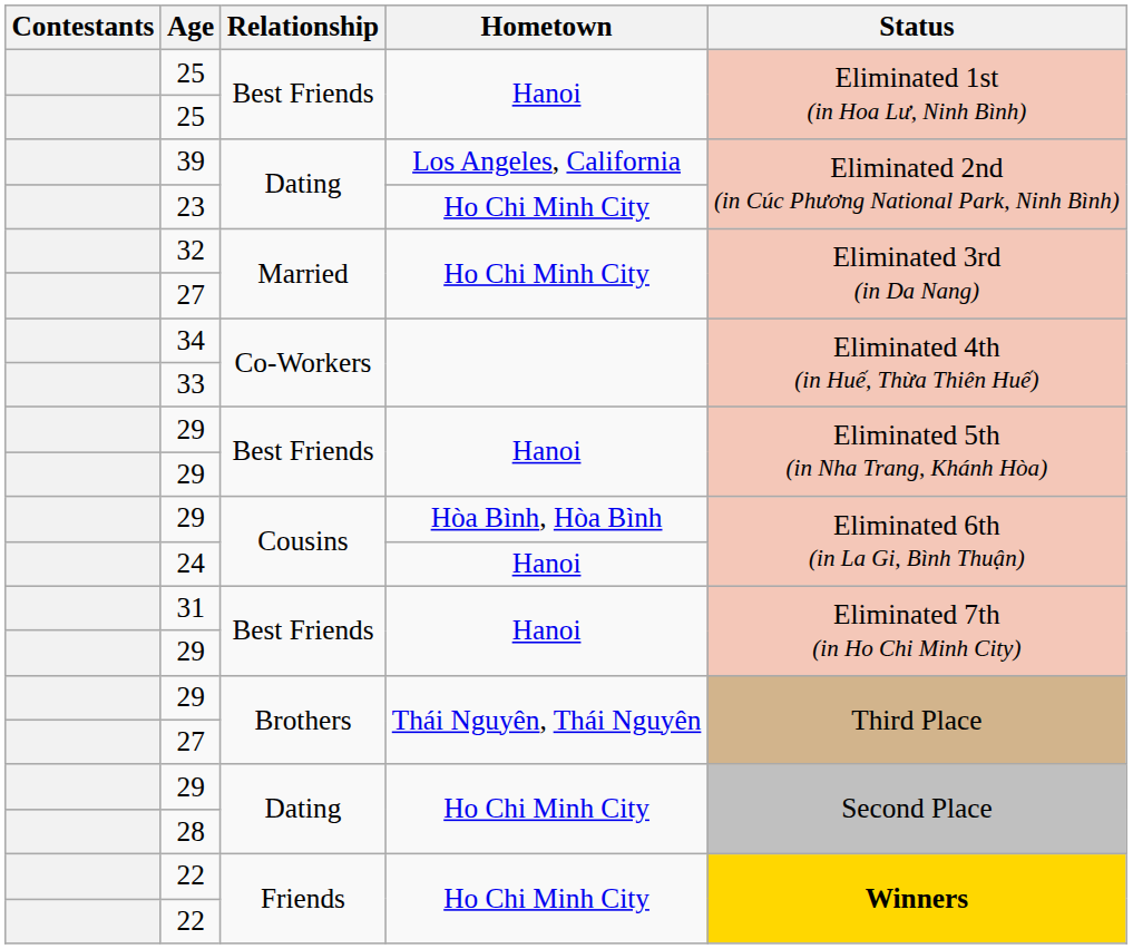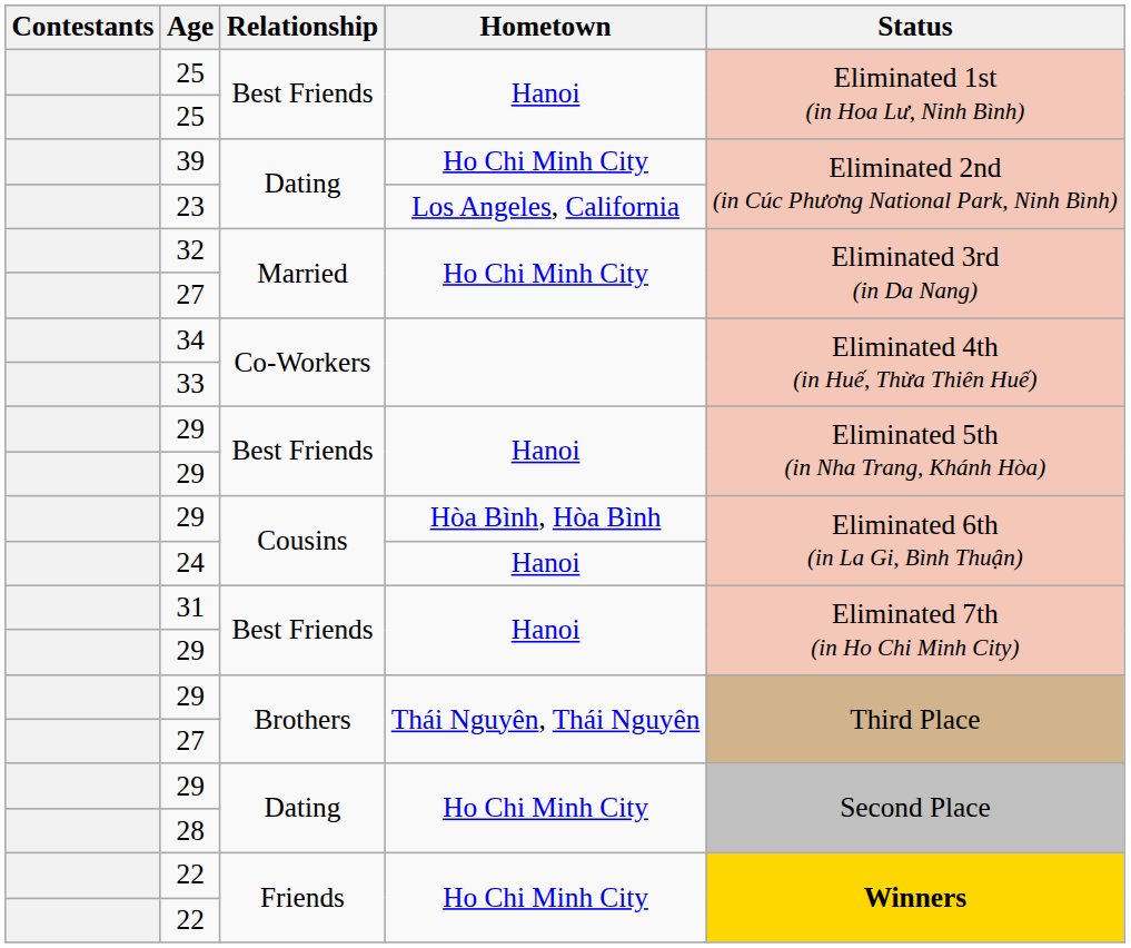 <table class="wikitable sortable" style="text-align:center;">
 <tr>
 <th scope="col">Contestants</th>
 <th scope="col">Age</th>
 <th class="unsortable" scope="col">Relationship</th>
 <th scope="col" class="unsortable">Hometown</th>
 <th scope="col">Status</th>
 </tr>
 <tr>
 <th scope="row"></th>
 <td>25</td>
 <td rowspan="2">Best Friends</td>
 <td rowspan="2"><a href='#'>Hanoi</a></td>
 <td rowspan="2" bgcolor="f4c7b8">Eliminated 1st<br><small><em>(in Hoa Lư, Ninh Bình)</em></small></td>
 </tr>
 <tr>
 <th scope="row"></th>
 <td>25</td>
 </tr>
 <tr>
 <th scope="row"></th>
 <td>39</td>
 <td rowspan="2">Dating</td>
-<td><a href='#'>Los Angeles</a>, <a href='#'>California</a></td>
+<td><a href='#'>Ho Chi Minh City</a></td>
 <td rowspan="2" bgcolor="f4c7b8">Eliminated 2nd<br><small><em>(in Cúc Phương National Park, Ninh Bình)</em></small></td>
 </tr>
 <tr>
 <th scope="row"></th>
 <td>23</td>
-<td><a href='#'>Ho Chi Minh City</a></td>
+<td><a href='#'>Los Angeles</a>, <a href='#'>California</a></td>
 </tr>
 <tr>
 <th scope="row"></th>
 <td>32</td>
 <td rowspan="2">Married</td>
 <td rowspan="2"><a href='#'>Ho Chi Minh City</a></td>
 <td rowspan="2" bgcolor="f4c7b8">Eliminated 3rd<br><small><em>(in Da Nang)</em></small></td>
 </tr>
 <tr>
 <th scope="row"></th>
 <td>27</td>
 </tr>
 <tr>
 <th scope="row"></th>
 <td>34</td>
 <td rowspan="2">Co-Workers</td>
 <td rowspan="2"></td>
 <td rowspan="2" bgcolor="f4c7b8">Eliminated 4th<br><small><em>(in Huế, Thừa Thiên Huế)</em></small></td>
 </tr>
 <tr>
 <th scope="row"></th>
 <td>33</td>
 </tr>
 <tr>
 <th scope="row"></th>
 <td>29</td>
 <td rowspan="2">Best Friends</td>
 <td rowspan="2"><a href='#'>Hanoi</a></td>
 <td rowspan="2" bgcolor="f4c7b8">Eliminated 5th<br><small><em>(in Nha Trang, Khánh Hòa)</em></small></td>
 </tr>
 <tr>
 <th scope="row"></th>
 <td>29</td>
 </tr>
 <tr>
 <th scope="row"></th>
 <td>29</td>
 <td rowspan="2">Cousins</td>
 <td><a href='#'>Hòa Bình</a>, <a href='#'>Hòa Bình</a></td>
 <td rowspan="2" bgcolor="f4c7b8">Eliminated 6th<br><small><em>(in La Gi, Bình Thuận)</em></small></td>
 </tr>
 <tr>
 <th scope="row"></th>
 <td>24</td>
 <td><a href='#'>Hanoi</a></td>
 </tr>
 <tr>
 <th scope="row"></th>
 <td>31</td>
 <td rowspan="2">Best Friends</td>
 <td rowspan="2"><a href='#'>Hanoi</a></td>
 <td rowspan="2" bgcolor="f4c7b8">Eliminated 7th<br><small><em>(in Ho Chi Minh City)</em></small></td>
 </tr>
 <tr>
 <th scope="row"></th>
 <td>29</td>
 </tr>
 <tr>
 <th scope="row"></th>
 <td>29</td>
 <td rowspan="2">Brothers</td>
 <td rowspan="2"><a href='#'>Thái Nguyên</a>, <a href='#'>Thái Nguyên</a></td>
 <td rowspan="2" bgcolor="tan">Third Place</td>
 </tr>
 <tr>
 <th scope="row"></th>
 <td>27</td>
 </tr>
 <tr>
 <th scope="row"></th>
 <td>29</td>
 <td rowspan="2">Dating</td>
 <td rowspan="2"><a href='#'>Ho Chi Minh City</a></td>
 <td rowspan="2" bgcolor="silver">Second Place</td>
 </tr>
 <tr>
 <th scope="row"></th>
 <td>28</td>
 </tr>
 <tr>
 <th scope="row"></th>
 <td>22</td>
 <td rowspan="2">Friends</td>
 <td rowspan="2"><a href='#'>Ho Chi Minh City</a></td>
 <td rowspan="2" bgcolor="gold"><strong>Winners</strong></td>
 </tr>
 <tr>
 <th scope="row"></th>
 <td>22</td>
 </tr>
 </table>
